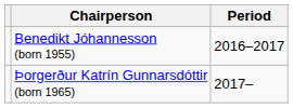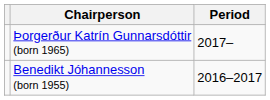 <table class="wikitable">
 <tr>
 <th></th>
 <th>Chairperson</th>
 <th>Period</th>
 </tr>
 <tr>
 <td></td>
+<td><a href='#'>Þorgerður Katrín Gunnarsdóttir</a><br><small>(born 1965)</small></td>
+<td>2017–</td>
+</tr>
+<tr>
+<td></td>
 <td><a href='#'>Benedikt Jóhannesson</a><br><small>(born 1955)</small></td>
 <td>2016–2017</td>
 </tr>
-<tr>
-<td></td>
-<td><a href='#'>Þorgerður Katrín Gunnarsdóttir</a><br><small>(born 1965)</small></td>
-<td>2017–</td>
-</tr>
 </table>
